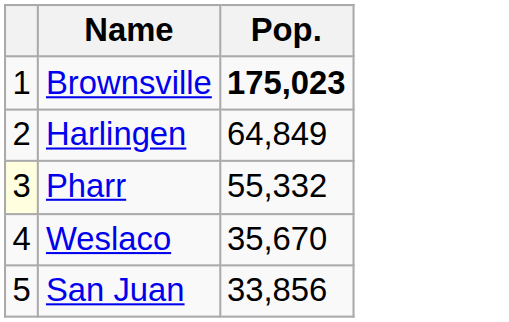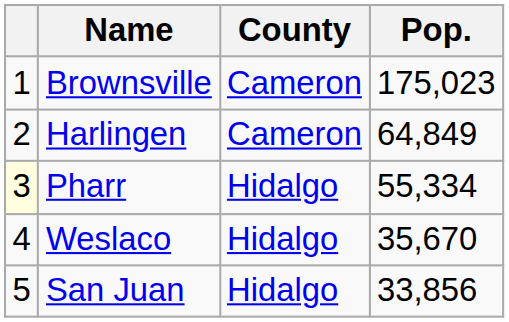 <table class="wikitable sortable">
 <tr>
 <th></th>
 <th>Name</th>
+<th>County</th>
 <th>Pop.</th>
 </tr>
 <tr>
 <td>1</td>
 <td><a href='#'>Brownsville</a></td>
-<td><strong>175,023</strong></td>
+<td><a href='#'>Cameron</a></td>
+<td>175,023</td>
 </tr>
 <tr>
 <td>2</td>
 <td><a href='#'>Harlingen</a></td>
+<td><a href='#'>Cameron</a></td>
 <td>64,849</td>
 </tr>
 <tr>
 <td style="background: lightyellow;">3</td>
 <td><a href='#'>Pharr</a></td>
-<td>55,332</td>
+<td><a href='#'>Hidalgo</a></td>
+<td>55,334</td>
 </tr>
 <tr>
 <td>4</td>
 <td><a href='#'>Weslaco</a></td>
+<td><a href='#'>Hidalgo</a></td>
 <td>35,670</td>
 </tr>
 <tr>
 <td>5</td>
 <td><a href='#'>San Juan</a></td>
+<td><a href='#'>Hidalgo</a></td>
 <td>33,856</td>
 </tr>
 </table>
